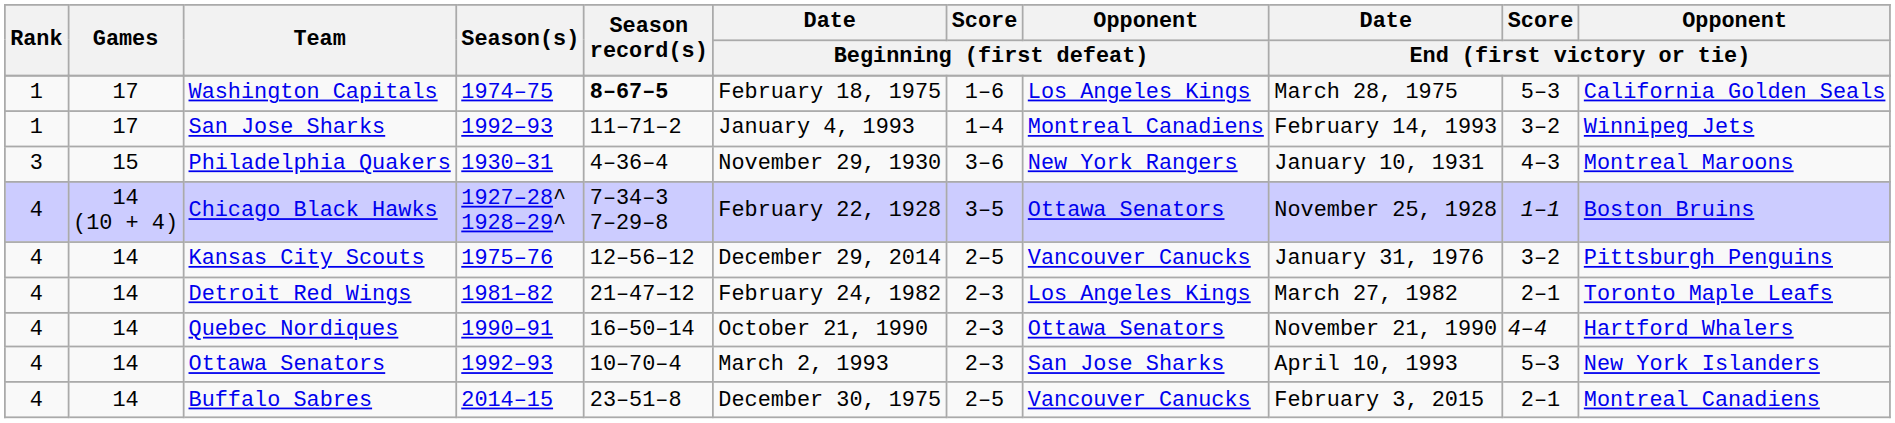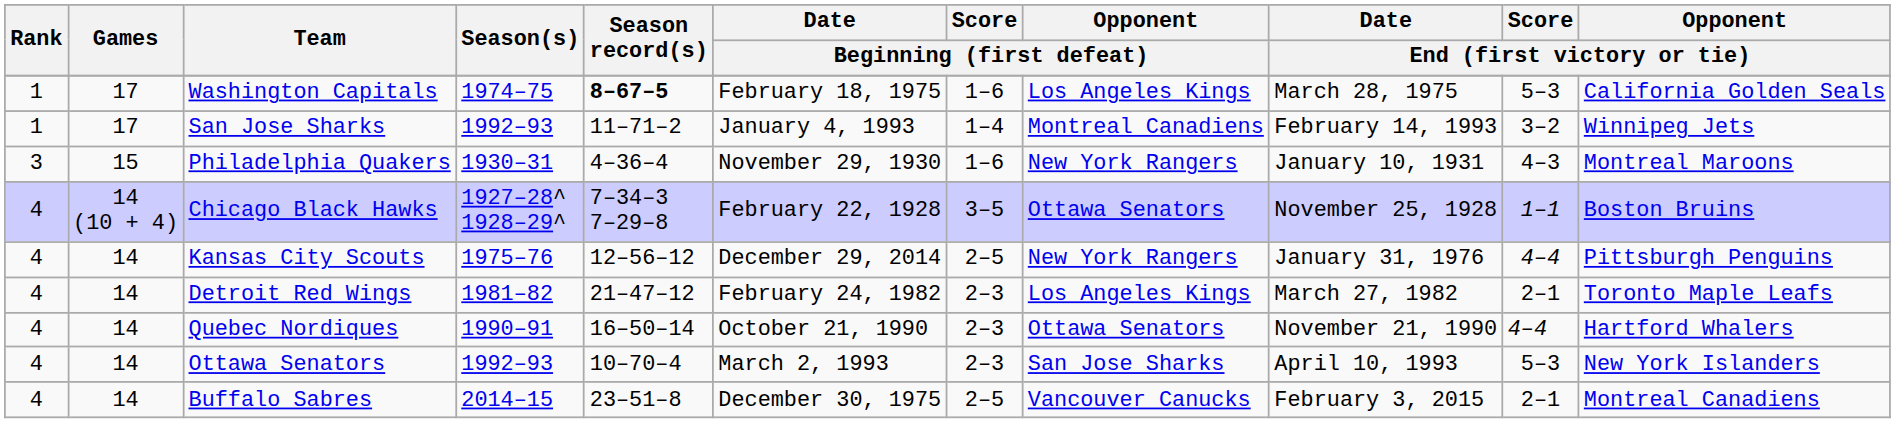 <table class="wikitable sortable" style="font-size:95%">
 <tr>
 <th rowspan="2">Rank</th>
 <th rowspan="2">Games</th>
 <th rowspan="2">Team</th>
 <th rowspan="2">Season(s)</th>
 <th rowspan="2">Season<br>record(s)</th>
 <th>Date</th>
 <th class="unsortable">Score</th>
 <th>Opponent</th>
 <th>Date</th>
 <th class="unsortable">Score</th>
 <th>Opponent</th>
 </tr>
 <tr class="unsortable">
 <th colspan="3">Beginning (first defeat)</th>
 <th colspan="3">End (first victory or tie)</th>
 </tr>
 <tr>
 </tr>
 <tr>
 <td align="center">1 </td>
 <td align="center">17</td>
 <td><a href='#'>Washington Capitals</a></td>
 <td><a href='#'>1974–75</a></td>
 <td><strong>8–67–5</strong></td>
 <td>February 18, 1975</td>
 <td align="center">1–6</td>
 <td><a href='#'>Los Angeles Kings</a></td>
 <td>March 28, 1975</td>
 <td align="center">5–3</td>
 <td><a href='#'>California Golden Seals</a></td>
 </tr>
 <tr>
 <td align="center">1 </td>
 <td align="center">17</td>
 <td><a href='#'>San Jose Sharks</a></td>
 <td><a href='#'>1992–93</a></td>
 <td>11–71–2</td>
 <td>January 4, 1993</td>
 <td align="center">1–4</td>
 <td><a href='#'>Montreal Canadiens</a></td>
 <td>February 14, 1993</td>
 <td align="center">3–2</td>
 <td><a href='#'>Winnipeg Jets</a></td>
 </tr>
 <tr>
 <td align="center">3</td>
 <td align="center">15</td>
 <td><a href='#'>Philadelphia Quakers</a></td>
 <td><a href='#'>1930–31</a></td>
 <td>4–36–4</td>
 <td>November 29, 1930</td>
-<td align="center">3–6</td>
+<td align="center">1–6</td>
 <td><a href='#'>New York Rangers</a></td>
 <td>January 10, 1931</td>
 <td align="center">4–3 </td>
 <td><a href='#'>Montreal Maroons</a></td>
 </tr>
 <tr bgcolor="#ccccff">
 <td align="center">4 </td>
 <td align="center">14<br>(10 + 4)</td>
 <td><a href='#'>Chicago Black Hawks</a></td>
 <td><a href='#'>1927–28</a>^<br> <a href='#'>1928–29</a>^</td>
 <td>7–34–3<br>7–29–8</td>
 <td>February 22, 1928</td>
 <td align="center">3–5</td>
 <td><a href='#'>Ottawa Senators</a></td>
 <td>November 25, 1928</td>
 <td align="center"><em>1–1</em> </td>
 <td><a href='#'>Boston Bruins</a></td>
 </tr>
 <tr>
 <td align="center">4 </td>
 <td align="center">14</td>
 <td><a href='#'>Kansas City Scouts</a></td>
 <td><a href='#'>1975–76</a></td>
 <td>12–56–12</td>
 <td>December 29, 2014</td>
 <td align="center">2–5</td>
-<td><a href='#'>Vancouver Canucks</a></td>
+<td><a href='#'>New York Rangers</a></td>
 <td>January 31, 1976</td>
-<td align="center">3–2</td>
+<td align="center"><em>4–4</em></td>
 <td><a href='#'>Pittsburgh Penguins</a></td>
 </tr>
 <tr>
 <td align="center">4 </td>
 <td align="center">14</td>
 <td><a href='#'>Detroit Red Wings</a></td>
 <td><a href='#'>1981–82</a></td>
 <td>21–47–12</td>
 <td>February 24, 1982</td>
 <td align="center">2–3</td>
 <td><a href='#'>Los Angeles Kings</a></td>
 <td>March 27, 1982</td>
 <td align="center">2–1</td>
 <td><a href='#'>Toronto Maple Leafs</a></td>
 </tr>
 <tr>
 <td align="center">4 </td>
 <td align="center">14</td>
 <td><a href='#'>Quebec Nordiques</a></td>
 <td><a href='#'>1990–91</a></td>
 <td>16–50–14</td>
 <td>October 21, 1990</td>
 <td align="center">2–3</td>
 <td><a href='#'>Ottawa Senators</a></td>
 <td>November 21, 1990</td>
 <td><em>4–4</em> </td>
 <td><a href='#'>Hartford Whalers</a></td>
 </tr>
 <tr>
 <td align="center">4 </td>
 <td align="center">14</td>
 <td><a href='#'>Ottawa Senators</a></td>
 <td><a href='#'>1992–93</a></td>
 <td>10–70–4</td>
 <td>March 2, 1993</td>
 <td align="center">2–3 </td>
 <td><a href='#'>San Jose Sharks</a></td>
 <td>April 10, 1993</td>
 <td align="center">5–3</td>
 <td><a href='#'>New York Islanders</a></td>
 </tr>
 <tr>
 <td align="center">4 </td>
 <td align="center">14</td>
 <td><a href='#'>Buffalo Sabres</a></td>
 <td><a href='#'>2014–15</a></td>
 <td>23–51–8</td>
 <td>December 30, 1975</td>
 <td align="center">2–5</td>
 <td><a href='#'>Vancouver Canucks</a></td>
 <td>February 3, 2015</td>
 <td align="center">2–1</td>
 <td><a href='#'>Montreal Canadiens</a></td>
 </tr>
 </table>
